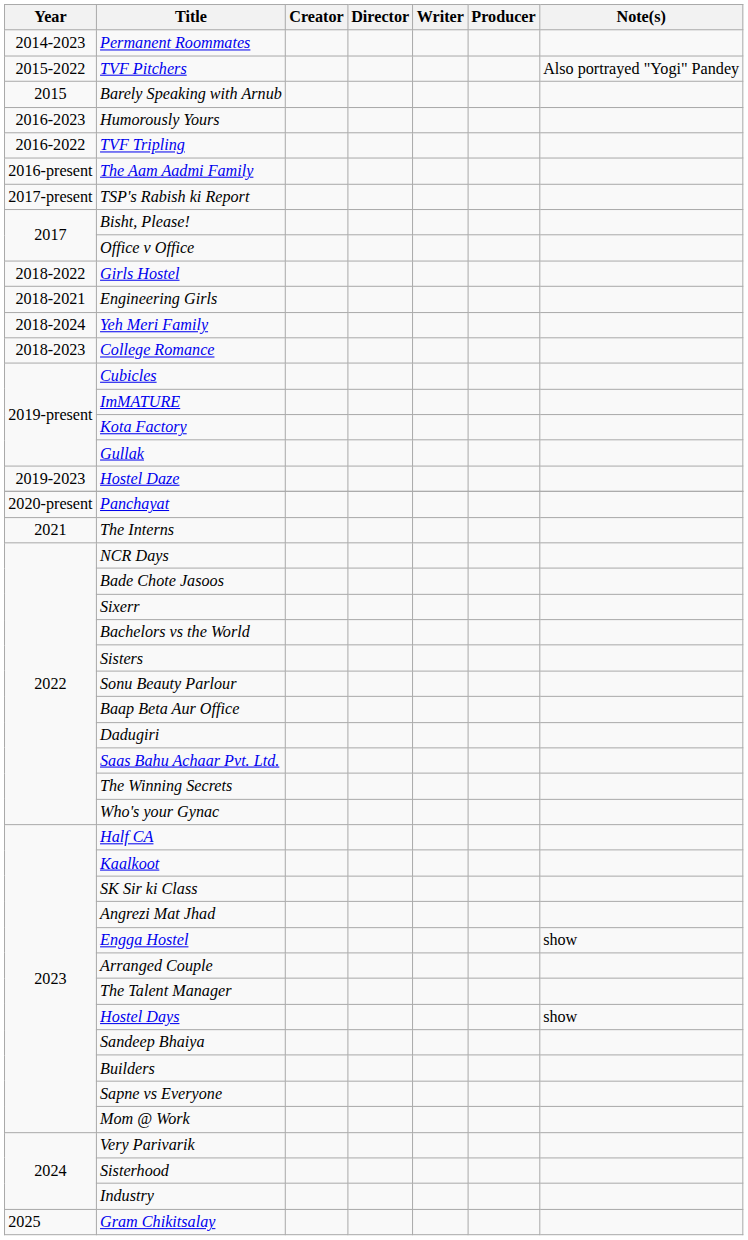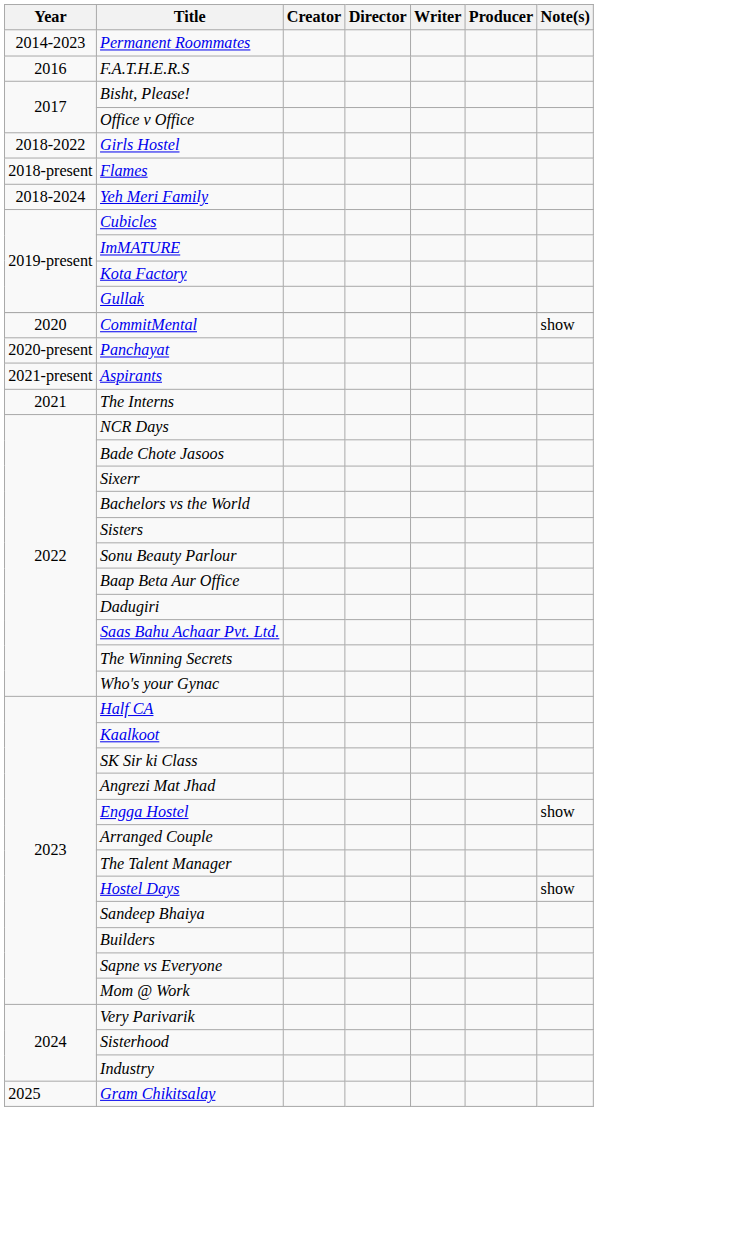 <table class="wikitable">
 <tr>
 <th>Year</th>
 <th>Title</th>
 <th>Creator</th>
 <th>Director</th>
 <th>Writer</th>
 <th>Producer</th>
 <th>Note(s)</th>
 </tr>
 <tr>
 <td style="text-align:center;">2014-2023</td>
 <td><em><a href='#'>Permanent Roommates</a></em></td>
 <td></td>
 <td></td>
 <td></td>
 <td></td>
 <td></td>
 </tr>
 <tr>
-<td style="text-align:center;">2015-2022</td>
-<td><em><a href='#'>TVF Pitchers</a></em></td>
-<td></td>
-<td></td>
-<td></td>
-<td></td>
-<td>Also portrayed  "Yogi" Pandey</td>
-</tr>
-<tr>
-<td style="text-align:center;">2015</td>
-<td><em>Barely Speaking with Arnub</em></td>
-<td></td>
-<td></td>
-<td></td>
-<td></td>
-<td></td>
-</tr>
-<tr>
-<td style="text-align:center;">2016-2023</td>
-<td><em>Humorously Yours</em></td>
-<td></td>
-<td></td>
-<td></td>
-<td></td>
-<td></td>
-</tr>
-<tr>
-<td style="text-align:center;">2016-2022</td>
-<td><em><a href='#'>TVF Tripling</a></em></td>
-<td></td>
-<td></td>
-<td></td>
-<td></td>
-<td></td>
-</tr>
-<tr>
-<td style="text-align:center;">2016-present</td>
-<td><em><a href='#'>The Aam Aadmi Family</a></em></td>
-<td></td>
-<td></td>
-<td></td>
-<td></td>
-<td></td>
-</tr>
-<tr>
-<td style="text-align:center;">2017-present</td>
-<td><em>TSP's Rabish ki Report</em></td>
+<td style="text-align:center;">2016</td>
+<td><em>F.A.T.H.E.R.S</em></td>
 <td></td>
 <td></td>
 <td></td>
 <td></td>
 <td></td>
 </tr>
 <tr>
 <td style="text-align:center;" rowspan=2>2017</td>
 <td><em>Bisht, Please!</em></td>
 <td></td>
 <td></td>
 <td></td>
 <td></td>
 <td></td>
 </tr>
 <tr>
 <td><em>Office v Office</em></td>
 <td></td>
 <td></td>
 <td></td>
 <td></td>
 <td></td>
 </tr>
 <tr>
 <td style="text-align:center;">2018-2022</td>
 <td><em><a href='#'>Girls Hostel</a></em></td>
 <td></td>
 <td></td>
 <td></td>
 <td></td>
 <td></td>
 </tr>
 <tr>
-<td style="text-align:center;">2018-2021</td>
-<td><em>Engineering Girls</em></td>
+<td style="text-align:center;">2018-present</td>
+<td><em><a href='#'>Flames</a></em></td>
 <td></td>
 <td></td>
 <td></td>
 <td></td>
 <td></td>
 </tr>
 <tr>
 <td style="text-align:center;">2018-2024</td>
 <td><em><a href='#'>Yeh Meri Family</a></em></td>
-<td></td>
-<td></td>
-<td></td>
-<td></td>
-<td></td>
-</tr>
-<tr>
-<td style="text-align:center;">2018-2023</td>
-<td><em><a href='#'>College Romance</a></em></td>
 <td></td>
 <td></td>
 <td></td>
 <td></td>
 <td></td>
 </tr>
 <tr>
 <td style="text-align:center;" rowspan=4>2019-present</td>
 <td><em><a href='#'>Cubicles</a></em></td>
 <td></td>
 <td></td>
 <td></td>
 <td></td>
 <td></td>
 </tr>
 <tr>
 <td><em><a href='#'>ImMATURE</a></em></td>
 <td></td>
 <td></td>
 <td></td>
 <td></td>
 <td></td>
 </tr>
 <tr>
 <td><em><a href='#'>Kota Factory</a></em></td>
 <td></td>
 <td></td>
 <td></td>
 <td></td>
 <td></td>
 </tr>
 <tr>
 <td><em><a href='#'>Gullak</a></em></td>
 <td></td>
 <td></td>
 <td></td>
 <td></td>
 <td></td>
 </tr>
 <tr>
-<td style="text-align:center;">2019-2023</td>
-<td><em><a href='#'>Hostel Daze</a></em></td>
+</tr>
+<tr>
+<td style="text-align:center;">2020</td>
+<td><em><a href='#'>CommitMental</a></em></td>
+<td></td>
+<td></td>
+<td></td>
+<td></td>
+<td> show</td>
+</tr>
+<tr>
+<td style="text-align:center;">2020-present</td>
+<td><em><a href='#'>Panchayat</a></em></td>
 <td></td>
 <td></td>
 <td></td>
 <td></td>
 <td></td>
 </tr>
 <tr>
-</tr>
-<tr>
-<td style="text-align:center;">2020-present</td>
-<td><em><a href='#'>Panchayat</a></em></td>
+<td style="text-align:center;">2021-present</td>
+<td><em><a href='#'>Aspirants</a></em></td>
 <td></td>
 <td></td>
 <td></td>
 <td></td>
 <td></td>
 </tr>
 <tr>
 <td style="text-align:center;">2021</td>
 <td><em>The Interns</em></td>
 <td></td>
 <td></td>
 <td></td>
 <td></td>
 <td></td>
 </tr>
 <tr>
 <td style="text-align:center;" rowspan=11>2022</td>
 <td><em>NCR Days</em></td>
 <td></td>
 <td></td>
 <td></td>
 <td></td>
 <td></td>
 </tr>
 <tr>
 <td><em>Bade Chote Jasoos</em></td>
 <td></td>
 <td></td>
 <td></td>
 <td></td>
 <td></td>
 </tr>
 <tr>
 <td><em>Sixerr</em></td>
 <td></td>
 <td></td>
 <td></td>
 <td></td>
 <td></td>
 </tr>
 <tr>
 <td><em>Bachelors vs the World</em></td>
 <td></td>
 <td></td>
 <td></td>
 <td></td>
 <td></td>
 </tr>
 <tr>
 <td><em>Sisters</em></td>
 <td></td>
 <td></td>
 <td></td>
 <td></td>
 <td></td>
 </tr>
 <tr>
 <td><em>Sonu Beauty Parlour</em></td>
 <td></td>
 <td></td>
 <td></td>
 <td></td>
 <td></td>
 </tr>
 <tr>
 <td><em>Baap Beta Aur Office</em></td>
 <td></td>
 <td></td>
 <td></td>
 <td></td>
 <td></td>
 </tr>
 <tr>
 <td><em>Dadugiri</em></td>
 <td></td>
 <td></td>
 <td></td>
 <td></td>
 <td></td>
 </tr>
 <tr>
 <td><em><a href='#'>Saas Bahu Achaar Pvt. Ltd.</a></em></td>
 <td></td>
 <td></td>
 <td></td>
 <td></td>
 <td></td>
 </tr>
 <tr>
 <td><em>The Winning Secrets</em></td>
 <td></td>
 <td></td>
 <td></td>
 <td></td>
 <td></td>
 </tr>
 <tr>
 <td><em>Who's your Gynac</em></td>
 <td></td>
 <td></td>
 <td></td>
 <td></td>
 <td></td>
 </tr>
 <tr>
 <td style="text-align:center;" rowspan=12>2023</td>
 <td><em><a href='#'>Half CA</a></em></td>
 <td></td>
 <td></td>
 <td></td>
 <td></td>
 <td></td>
 </tr>
 <tr>
 <td><em><a href='#'>Kaalkoot</a></em></td>
 <td></td>
 <td></td>
 <td></td>
 <td></td>
 <td></td>
 </tr>
 <tr>
 <td><em>SK Sir ki Class</em></td>
 <td></td>
 <td></td>
 <td></td>
 <td></td>
 <td></td>
 </tr>
 <tr>
 <td><em>Angrezi Mat Jhad</em></td>
 <td></td>
 <td></td>
 <td></td>
 <td></td>
 <td></td>
 </tr>
 <tr>
 <td><em><a href='#'>Engga Hostel</a></em></td>
 <td></td>
 <td></td>
 <td></td>
 <td></td>
 <td> show</td>
 </tr>
 <tr>
 <td><em>Arranged Couple</em></td>
 <td></td>
 <td></td>
 <td></td>
 <td></td>
 <td></td>
 </tr>
 <tr>
 <td><em>The Talent Manager</em></td>
 <td></td>
 <td></td>
 <td></td>
 <td></td>
 <td></td>
 </tr>
 <tr>
 <td><em><a href='#'>Hostel Days</a></em></td>
 <td></td>
 <td></td>
 <td></td>
 <td></td>
 <td> show</td>
 </tr>
 <tr>
 <td><em>Sandeep Bhaiya</em></td>
 <td></td>
 <td></td>
 <td></td>
 <td></td>
 <td></td>
 </tr>
 <tr>
 <td><em>Builders</em></td>
 <td></td>
 <td></td>
 <td></td>
 <td></td>
 <td></td>
 </tr>
 <tr>
 <td><em>Sapne vs Everyone</em></td>
 <td></td>
 <td></td>
 <td></td>
 <td></td>
 <td></td>
 </tr>
 <tr>
 <td><em>Mom @ Work</em></td>
 <td></td>
 <td></td>
 <td></td>
 <td></td>
 <td></td>
 </tr>
 <tr>
 <td style="text-align:center;" rowspan=3>2024</td>
 <td><em>Very Parivarik</em></td>
 <td></td>
 <td></td>
 <td></td>
 <td></td>
 <td></td>
 </tr>
 <tr>
 <td><em>Sisterhood</em></td>
 <td></td>
 <td></td>
 <td></td>
 <td></td>
 <td></td>
 </tr>
 <tr>
 <td><em>Industry</em></td>
 <td></td>
 <td></td>
 <td></td>
 <td></td>
 <td></td>
 </tr>
 <tr>
 <td>2025</td>
 <td><em><a href='#'>Gram Chikitsalay</a></em></td>
 <td></td>
 <td></td>
 <td></td>
 <td></td>
 </tr>
 </table>
